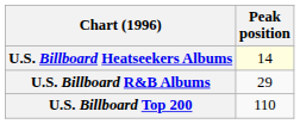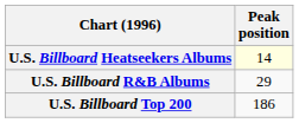 <table class="wikitable sortable plainrowheaders">
 <tr>
 <th scope="col">Chart (1996)</th>
 <th scope="col">Peak<br>position</th>
 </tr>
 <tr>
 <th scope="row">U.S. <em><a href='#'>Billboard</a></em> <a href='#'>Heatseekers Albums</a></th>
 <td style="background: lightyellow; text-align:center;">14</td>
 </tr>
 <tr>
 <th scope="row">U.S. <em>Billboard</em> <a href='#'>R&B Albums</a></th>
 <td style="text-align:center;">29</td>
 </tr>
 <tr>
 <th scope="row">U.S. <em>Billboard</em> <a href='#'>Top 200</a></th>
-<td style="text-align:center;">110</td>
+<td style="text-align:center;">186</td>
 </tr>
 </table>
